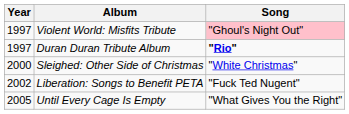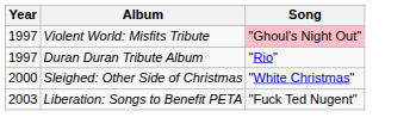 <table class="wikitable">
 <tr>
 <th>Year</th>
 <th>Album</th>
 <th>Song</th>
 </tr>
 <tr>
 <td>1997</td>
 <td><em>Violent World: Misfits Tribute</em></td>
 <td style="background: pink;">"Ghoul's Night Out"</td>
 </tr>
 <tr>
 <td>1997</td>
 <td><em>Duran Duran Tribute Album</em></td>
-<td><strong>"<a href='#'>Rio</a>"</strong></td>
+<td>"<a href='#'>Rio</a>"</td>
 </tr>
 <tr>
 <td>2000</td>
 <td><em>Sleighed: Other Side of Christmas</em></td>
 <td>"<a href='#'>White Christmas</a>"</td>
 </tr>
 <tr>
-<td>2002</td>
+<td>2003</td>
 <td><em>Liberation: Songs to Benefit PETA</em></td>
 <td>"Fuck Ted Nugent"</td>
 </tr>
-<tr>
-<td>2005</td>
-<td><em>Until Every Cage Is Empty</em></td>
-<td>"What Gives You the Right"</td>
-</tr>
 </table>
